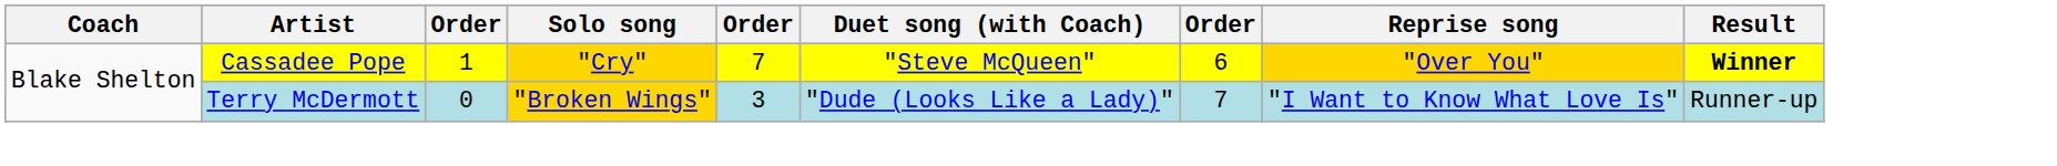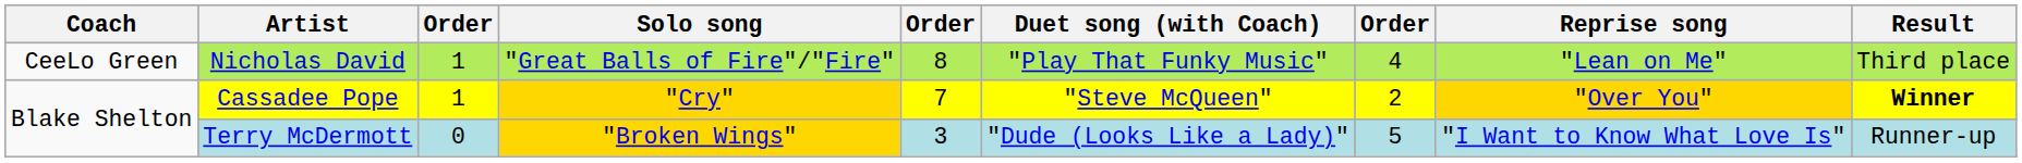 <table class="wikitable" style="text-align:center; width:100%%;">
 <tr>
 <th scope="col">Coach</th>
 <th scope="col">Artist</th>
 <th scope="col">Order</th>
 <th scope="col">Solo song</th>
 <th scope="col">Order</th>
 <th scope="col">Duet song (with Coach)</th>
 <th scope="col">Order</th>
 <th scope="col">Reprise song</th>
 <th scope="col">Result</th>
 </tr>
 <tr>
+<td scope="row">CeeLo Green</td>
+<td style="background:#B2EC5D;"><a href='#'>Nicholas David</a></td>
+<td style="background:#B2EC5D;">1</td>
+<td style="background:#B2EC5D;">"<a href='#'>Great Balls of Fire</a>"/"<a href='#'>Fire</a>"</td>
+<td style="background:#B2EC5D;">8</td>
+<td style="background:#B2EC5D;">"<a href='#'>Play That Funky Music</a>"</td>
+<td style="background:#B2EC5D;">4</td>
+<td style="background:#B2EC5D;">"<a href='#'>Lean on Me</a>"</td>
+<td style="background:#B2EC5D;">Third place</td>
+</tr>
+<tr>
 <td scope="row" rowspan="2">Blake Shelton</td>
 <td style="background:yellow;"><a href='#'>Cassadee Pope</a></td>
 <td style="background:yellow;">1</td>
 <td style="background:gold;">"<a href='#'>Cry</a>"</td>
 <td style="background:yellow;">7</td>
 <td style="background:yellow;">"<a href='#'>Steve McQueen</a>"</td>
-<td style="background:yellow;">6</td>
+<td style="background:yellow;">2</td>
 <td style="background:gold;">"<a href='#'>Over You</a>"</td>
 <td style="background:yellow;"><strong>Winner</strong></td>
 </tr>
 <tr>
 <td style="background:#B0E0E6;"><a href='#'>Terry McDermott</a></td>
 <td style="background:#B0E0E6;">0</td>
 <td style="background:gold;">"<a href='#'>Broken Wings</a>"</td>
 <td style="background:#B0E0E6;">3</td>
 <td style="background:#B0E0E6;">"<a href='#'>Dude (Looks Like a Lady)</a>"</td>
-<td style="background:#B0E0E6;">7</td>
+<td style="background:#B0E0E6;">5</td>
 <td style="background:#B0E0E6;">"<a href='#'>I Want to Know What Love Is</a>"</td>
 <td style="background:#B0E0E6;">Runner-up</td>
 </tr>
 </table>
